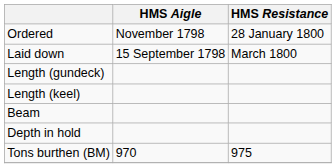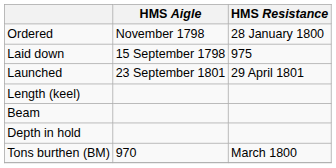 <table class="wikitable floatright">
 <tr>
 <th></th>
 <th>HMS <em>Aigle</em></th>
 <th>HMS <em>Resistance</em></th>
 </tr>
 <tr>
 <td>Ordered</td>
 <td>November 1798</td>
 <td>28 January 1800</td>
 </tr>
 <tr>
 <td>Laid down</td>
 <td>15 September 1798</td>
-<td>March 1800</td>
+<td>975 </td>
 </tr>
 <tr>
-<td>Length (gundeck)</td>
-<td></td>
-<td></td>
+<td>Launched</td>
+<td>23 September 1801</td>
+<td>29 April 1801</td>
 </tr>
 <tr>
 <td>Length (keel)</td>
 <td></td>
 <td></td>
 </tr>
 <tr>
 <td>Beam</td>
 <td></td>
 <td></td>
 </tr>
 <tr>
 <td>Depth in hold</td>
 <td></td>
 <td></td>
 </tr>
 <tr>
 <td>Tons burthen (BM)</td>
 <td>970 </td>
-<td>975 </td>
+<td>March 1800</td>
 </tr>
 <tr>
 </tr>
 </table>
